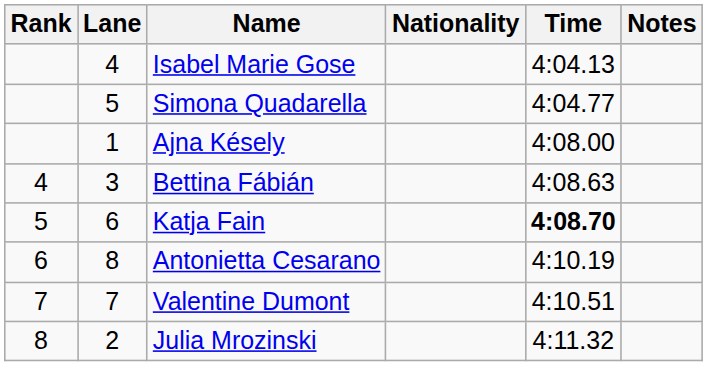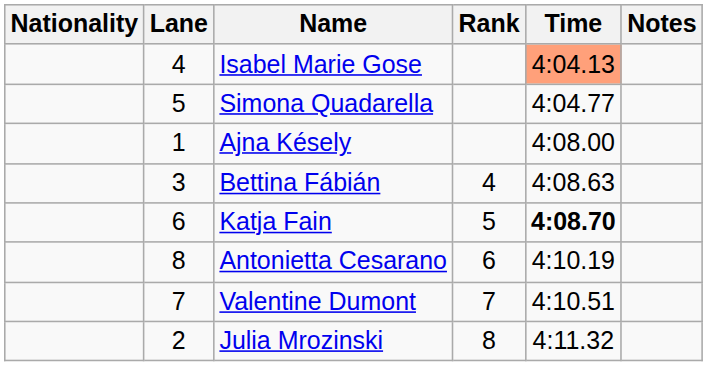 <table class="wikitable sortable" style="text-align:center">
 <tr>
-<th>Rank</th>
+<th>Nationality</th>
 <th>Lane</th>
 <th>Name</th>
-<th>Nationality</th>
+<th>Rank</th>
 <th>Time</th>
 <th>Notes</th>
 </tr>
 <tr>
-<td></td>
+<td align=left></td>
 <td>4</td>
 <td align=left><a href='#'>Isabel Marie Gose</a></td>
-<td align=left></td>
-<td>4:04.13</td>
+<td></td>
+<td style="background: lightsalmon;">4:04.13</td>
 <td></td>
 </tr>
 <tr>
-<td></td>
+<td align=left></td>
 <td>5</td>
 <td align=left><a href='#'>Simona Quadarella</a></td>
-<td align=left></td>
+<td></td>
 <td>4:04.77</td>
 <td></td>
 </tr>
 <tr>
-<td></td>
+<td align=left></td>
 <td>1</td>
 <td align=left><a href='#'>Ajna Késely</a></td>
-<td align=left></td>
+<td></td>
 <td>4:08.00</td>
 <td></td>
 </tr>
 <tr>
-<td>4</td>
+<td align=left></td>
 <td>3</td>
 <td align=left><a href='#'>Bettina Fábián</a></td>
-<td align=left></td>
+<td>4</td>
 <td>4:08.63</td>
 <td></td>
 </tr>
 <tr>
-<td>5</td>
+<td align=left></td>
 <td>6</td>
 <td align=left><a href='#'>Katja Fain</a></td>
-<td align=left></td>
+<td>5</td>
 <td><strong>4:08.70</strong></td>
 <td></td>
 </tr>
 <tr>
-<td>6</td>
+<td align=left></td>
 <td>8</td>
 <td align=left><a href='#'>Antonietta Cesarano</a></td>
-<td align=left></td>
+<td>6</td>
 <td>4:10.19</td>
 <td></td>
 </tr>
 <tr>
-<td>7</td>
+<td align=left></td>
 <td>7</td>
 <td align=left><a href='#'>Valentine Dumont</a></td>
-<td align=left></td>
+<td>7</td>
 <td>4:10.51</td>
 <td></td>
 </tr>
 <tr>
-<td>8</td>
+<td align=left></td>
 <td>2</td>
 <td align=left><a href='#'>Julia Mrozinski</a></td>
-<td align=left></td>
+<td>8</td>
 <td>4:11.32</td>
 <td></td>
 </tr>
 </table>
